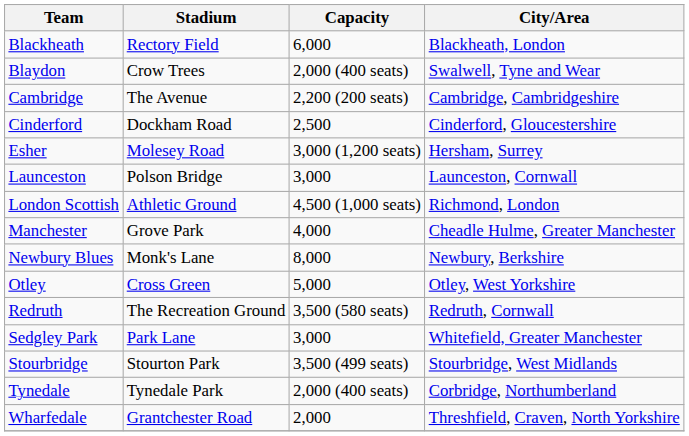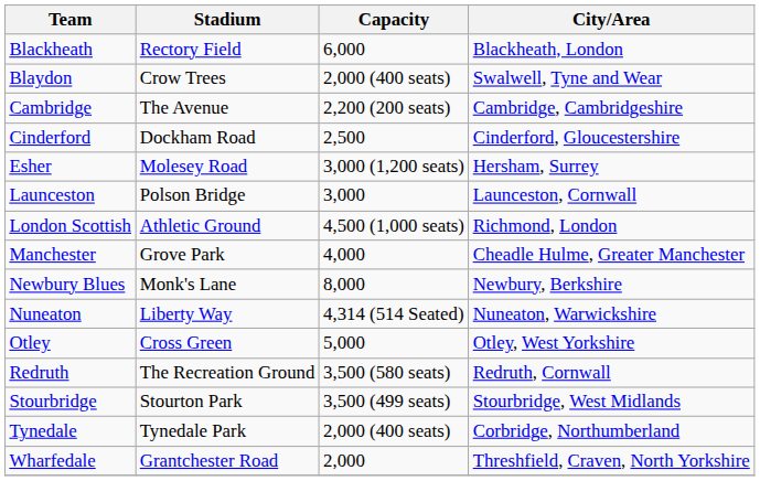 <table class="wikitable sortable">
 <tr>
 <th>Team</th>
 <th>Stadium</th>
 <th>Capacity</th>
 <th>City/Area</th>
 </tr>
 <tr>
 <td><a href='#'>Blackheath</a></td>
 <td><a href='#'>Rectory Field</a></td>
 <td>6,000</td>
 <td><a href='#'>Blackheath, London</a></td>
 </tr>
 <tr>
 <td><a href='#'>Blaydon</a></td>
 <td>Crow Trees</td>
 <td>2,000 (400 seats)</td>
 <td><a href='#'>Swalwell</a>, <a href='#'>Tyne and Wear</a></td>
 </tr>
 <tr>
 <td><a href='#'>Cambridge</a></td>
 <td>The Avenue</td>
 <td>2,200 (200 seats)</td>
 <td><a href='#'>Cambridge</a>, <a href='#'>Cambridgeshire</a></td>
 </tr>
 <tr>
 <td><a href='#'>Cinderford</a></td>
 <td>Dockham Road</td>
 <td>2,500</td>
 <td><a href='#'>Cinderford</a>, <a href='#'>Gloucestershire</a></td>
 </tr>
 <tr>
 <td><a href='#'>Esher</a></td>
 <td><a href='#'>Molesey Road</a></td>
 <td>3,000 (1,200 seats)</td>
 <td><a href='#'>Hersham</a>, <a href='#'>Surrey</a></td>
 </tr>
 <tr>
 <td><a href='#'>Launceston</a></td>
 <td>Polson Bridge</td>
 <td>3,000</td>
 <td><a href='#'>Launceston</a>, <a href='#'>Cornwall</a></td>
 </tr>
 <tr>
 <td><a href='#'>London Scottish</a></td>
 <td><a href='#'>Athletic Ground</a></td>
 <td>4,500 (1,000 seats)</td>
 <td><a href='#'>Richmond</a>, <a href='#'>London</a></td>
 </tr>
 <tr>
 <td><a href='#'>Manchester</a></td>
 <td>Grove Park</td>
 <td>4,000</td>
 <td><a href='#'>Cheadle Hulme</a>, <a href='#'>Greater Manchester</a></td>
 </tr>
 <tr>
 <td><a href='#'>Newbury Blues</a></td>
 <td>Monk's Lane</td>
 <td>8,000</td>
 <td><a href='#'>Newbury</a>, <a href='#'>Berkshire</a></td>
 </tr>
 <tr>
+<td><a href='#'>Nuneaton</a></td>
+<td><a href='#'>Liberty Way</a></td>
+<td>4,314 (514 Seated)</td>
+<td><a href='#'>Nuneaton</a>, <a href='#'>Warwickshire</a></td>
+</tr>
+<tr>
 <td><a href='#'>Otley</a></td>
 <td><a href='#'>Cross Green</a></td>
 <td>5,000</td>
 <td><a href='#'>Otley</a>, <a href='#'>West Yorkshire</a></td>
 </tr>
 <tr>
 <td><a href='#'>Redruth</a></td>
 <td>The Recreation Ground</td>
 <td>3,500 (580 seats)</td>
 <td><a href='#'>Redruth</a>, <a href='#'>Cornwall</a></td>
-</tr>
-<tr>
-<td><a href='#'>Sedgley Park</a></td>
-<td><a href='#'>Park Lane</a></td>
-<td>3,000</td>
-<td><a href='#'>Whitefield, Greater Manchester</a></td>
 </tr>
 <tr>
 <td><a href='#'>Stourbridge</a></td>
 <td>Stourton Park</td>
 <td>3,500 (499 seats)</td>
 <td><a href='#'>Stourbridge</a>, <a href='#'>West Midlands</a></td>
 </tr>
 <tr>
 <td><a href='#'>Tynedale</a></td>
 <td>Tynedale Park</td>
 <td>2,000 (400 seats)</td>
 <td><a href='#'>Corbridge</a>, <a href='#'>Northumberland</a></td>
 </tr>
 <tr>
 <td><a href='#'>Wharfedale</a></td>
 <td><a href='#'>Grantchester Road</a></td>
 <td>2,000</td>
 <td><a href='#'>Threshfield</a>, <a href='#'>Craven</a>, <a href='#'>North Yorkshire</a></td>
 </tr>
 <tr>
 </tr>
 </table>
